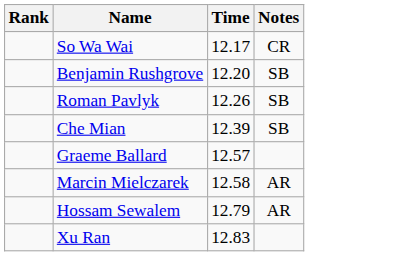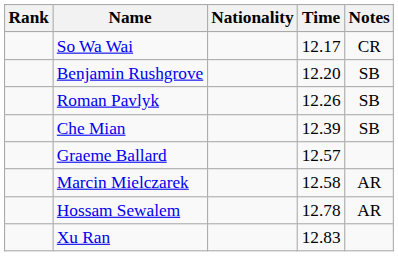 <table class="wikitable sortable" style="text-align:center">
 <tr>
 <th>Rank</th>
 <th>Name</th>
+<th>Nationality</th>
 <th>Time</th>
 <th>Notes</th>
 </tr>
 <tr>
 <td></td>
 <td align=left><a href='#'>So Wa Wai</a></td>
+<td align=left></td>
 <td>12.17</td>
 <td>CR</td>
 </tr>
 <tr>
 <td></td>
 <td align=left><a href='#'>Benjamin Rushgrove</a></td>
+<td align=left></td>
 <td>12.20</td>
 <td>SB</td>
 </tr>
 <tr>
 <td></td>
 <td align=left><a href='#'>Roman Pavlyk</a></td>
+<td align=left></td>
 <td>12.26</td>
 <td>SB</td>
 </tr>
 <tr>
 <td></td>
 <td align=left><a href='#'>Che Mian</a></td>
+<td align=left></td>
 <td>12.39</td>
 <td>SB</td>
 </tr>
 <tr>
 <td></td>
 <td align=left><a href='#'>Graeme Ballard</a></td>
+<td align=left></td>
 <td>12.57</td>
 <td></td>
 </tr>
 <tr>
 <td></td>
 <td align=left><a href='#'>Marcin Mielczarek</a></td>
+<td align=left></td>
 <td>12.58</td>
 <td>AR</td>
 </tr>
 <tr>
 <td></td>
 <td align=left><a href='#'>Hossam Sewalem</a></td>
-<td>12.79</td>
+<td align=left></td>
+<td>12.78</td>
 <td>AR</td>
 </tr>
 <tr>
 <td></td>
 <td align=left><a href='#'>Xu Ran</a></td>
+<td align=left></td>
 <td>12.83</td>
 <td></td>
 </tr>
 </table>
